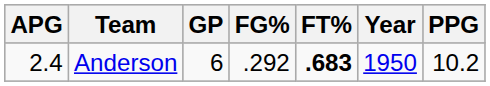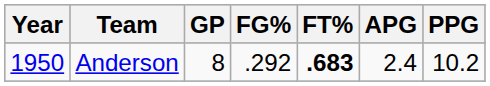 <table class="wikitable sortable" style="font-size:95%; text-align:right;">
 <tr>
-<th>APG</th>
+<th>Year</th>
 <th>Team</th>
 <th>GP</th>
 <th>FG%</th>
 <th>FT%</th>
-<th>Year</th>
+<th>APG</th>
 <th>PPG</th>
 </tr>
 <tr>
-<td>2.4</td>
+<td style="text-align:left;"><a href='#'>1950</a></td>
 <td style="text-align:left;"><a href='#'>Anderson</a></td>
-<td>6</td>
+<td>8</td>
 <td>.292</td>
 <td><strong>.683</strong></td>
-<td style="text-align:left;"><a href='#'>1950</a></td>
+<td>2.4</td>
 <td>10.2</td>
 </tr>
 </table>
